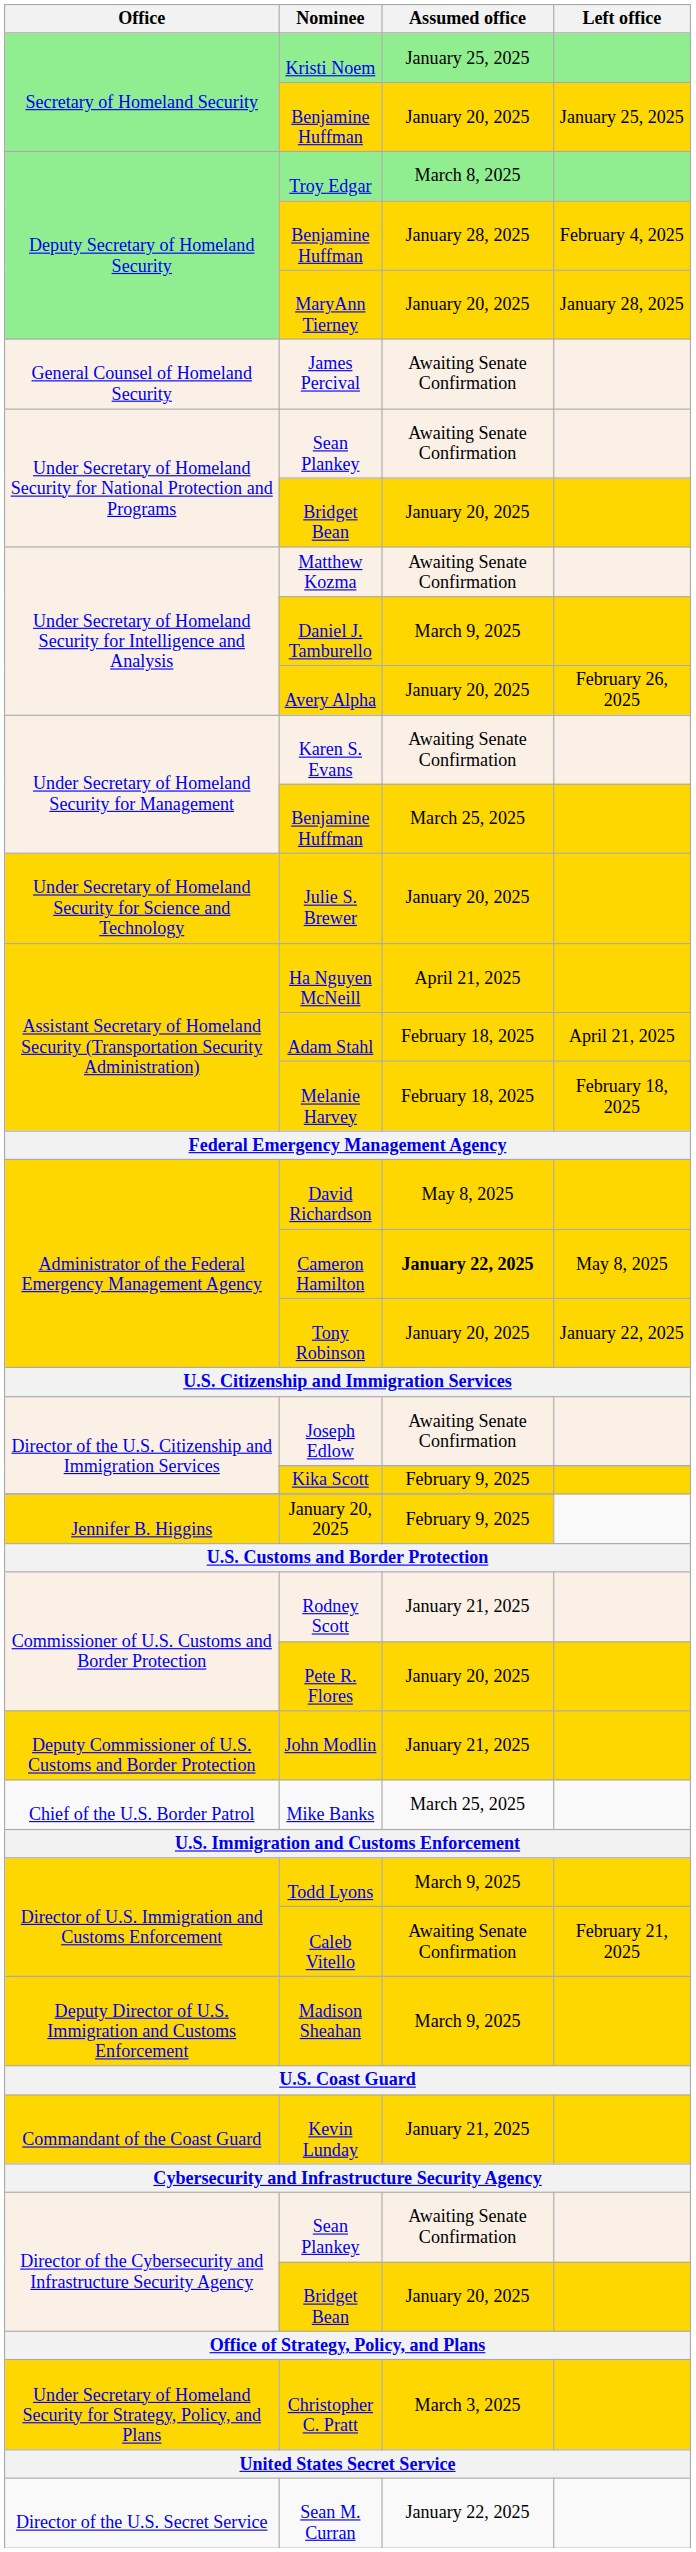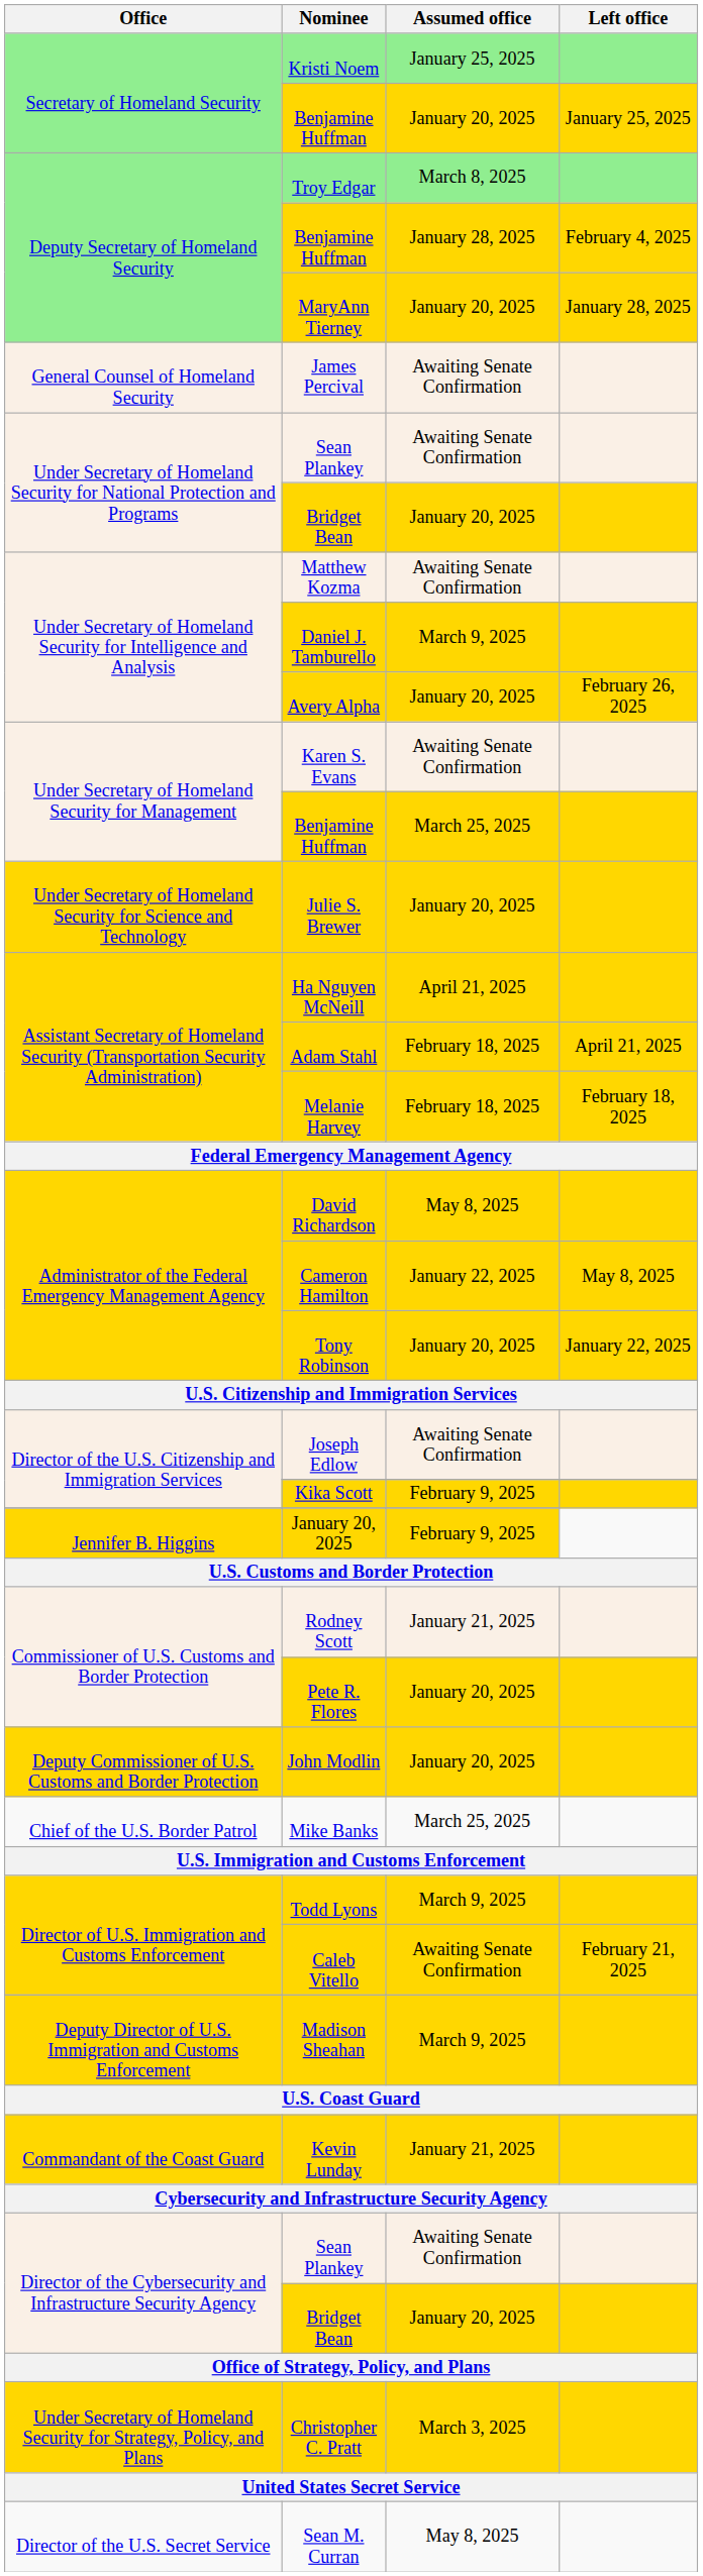 <table class="wikitable sortable" style="text-align:center">
 <tr>
 <th style="width:40%;">Office</th>
 <th style="width:15%;">Nominee</th>
 <th style="width:25%;" data-sort-="" type="date">Assumed office</th>
 <th style="width:20%;" data-sort-="" type="date">Left office</th>
 </tr>
 <tr style="background:lightgreen">
 <td rowspan="2"><br><a href='#'>Secretary of Homeland Security</a></td>
 <td><br><a href='#'>Kristi Noem</a></td>
 <td>January 25, 2025<br></td>
 <td></td>
 </tr>
 <tr style="background:gold">
 <td><br><a href='#'>Benjamine Huffman</a></td>
 <td>January 20, 2025</td>
 <td>January 25, 2025</td>
 </tr>
 <tr style="background:lightgreen">
 <td rowspan="3"><br><a href='#'>Deputy Secretary of Homeland Security</a></td>
 <td><br><a href='#'>Troy Edgar</a></td>
 <td>March 8, 2025<br></td>
 <td></td>
 </tr>
 <tr style="background:gold">
 <td><br><a href='#'>Benjamine Huffman</a></td>
 <td>January 28, 2025</td>
 <td>February 4, 2025</td>
 </tr>
 <tr style="background:gold">
 <td><br><a href='#'>MaryAnn Tierney</a></td>
 <td>January 20, 2025</td>
 <td>January 28, 2025</td>
 </tr>
 <tr style="background:linen">
 <td><br><a href='#'>General Counsel of Homeland Security</a></td>
 <td><a href='#'>James Percival</a></td>
 <td>Awaiting Senate Confirmation</td>
 <td></td>
 </tr>
 <tr style="background:linen">
 <td rowspan="2"><br><a href='#'>Under Secretary of Homeland Security for National Protection and Programs</a></td>
 <td><br><a href='#'>Sean Plankey</a></td>
 <td>Awaiting Senate Confirmation</td>
 <td></td>
 </tr>
 <tr style="background:gold">
 <td><br><a href='#'>Bridget Bean</a></td>
 <td>January 20, 2025</td>
 <td></td>
 </tr>
 <tr style="background:linen">
 <td rowspan="3"><br><a href='#'>Under Secretary of Homeland Security for Intelligence and Analysis</a></td>
 <td><a href='#'>Matthew Kozma</a></td>
 <td>Awaiting Senate Confirmation</td>
 <td></td>
 </tr>
 <tr style="background:gold">
 <td><br><a href='#'>Daniel J. Tamburello</a></td>
 <td>March 9, 2025</td>
 <td></td>
 </tr>
 <tr style="background:gold">
 <td><br><a href='#'>Avery Alpha</a></td>
 <td>January 20, 2025</td>
 <td>February 26, 2025</td>
 </tr>
 <tr style="background:linen">
 <td rowspan="2"><br><a href='#'>Under Secretary of Homeland Security for Management</a></td>
 <td><br><a href='#'>Karen S. Evans</a></td>
 <td>Awaiting Senate Confirmation</td>
 <td></td>
 </tr>
 <tr style="background:gold">
 <td><br><a href='#'>Benjamine Huffman</a></td>
 <td>March 25, 2025</td>
 <td></td>
 </tr>
 <tr style="background:gold">
 <td><br><a href='#'>Under Secretary of Homeland Security for Science and Technology</a></td>
 <td><br><a href='#'>Julie S. Brewer</a></td>
 <td>January 20, 2025</td>
 <td></td>
 </tr>
 <tr style="background:gold">
 <td rowspan="3"><br><a href='#'>Assistant Secretary of Homeland Security (Transportation Security Administration)</a></td>
 <td><br><a href='#'>Ha Nguyen McNeill</a></td>
 <td>April 21, 2025</td>
 <td></td>
 </tr>
 <tr style="background:gold">
 <td><br><a href='#'>Adam Stahl</a></td>
 <td>February 18, 2025</td>
 <td>April 21, 2025</td>
 </tr>
 <tr style="background:gold">
 <td><br><a href='#'>Melanie Harvey</a></td>
 <td>February 18, 2025</td>
 <td>February 18, 2025</td>
 </tr>
 <tr>
 <th colspan="4"><a href='#'>Federal Emergency Management Agency</a></th>
 </tr>
 <tr style="background:gold">
 <td rowspan="3"><br><a href='#'>Administrator of the Federal Emergency Management Agency</a></td>
 <td><br><a href='#'>David Richardson</a></td>
 <td>May 8, 2025</td>
 <td></td>
 </tr>
 <tr style="background:gold">
 <td><br><a href='#'>Cameron Hamilton</a></td>
-<td><strong>January 22, 2025</strong></td>
+<td>January 22, 2025</td>
 <td>May 8, 2025</td>
 </tr>
 <tr style="background:gold">
 <td><br><a href='#'>Tony Robinson</a></td>
 <td>January 20, 2025</td>
 <td>January 22, 2025</td>
 </tr>
 <tr>
 <th colspan="4"><a href='#'>U.S. Citizenship and Immigration Services</a></th>
 </tr>
 <tr style="background:linen">
 <td rowspan="3"><br><a href='#'>Director of the U.S. Citizenship and Immigration Services</a></td>
 <td><br><a href='#'>Joseph Edlow</a></td>
 <td>Awaiting Senate Confirmation</td>
 <td></td>
 </tr>
 <tr>
 </tr>
 <tr style="background:gold">
 <td><a href='#'>Kika Scott</a></td>
 <td>February 9, 2025</td>
 <td></td>
 </tr>
 <tr>
 </tr>
 <tr style="background:gold">
 <td><br><a href='#'>Jennifer B. Higgins</a></td>
 <td>January 20, 2025</td>
 <td>February 9, 2025</td>
 </tr>
 <tr>
 <th colspan="4"><a href='#'>U.S. Customs and Border Protection</a></th>
 </tr>
 <tr style="background:linen">
 <td rowspan="2"><br><a href='#'>Commissioner of U.S. Customs and Border Protection</a></td>
 <td><br><a href='#'>Rodney Scott</a></td>
 <td>January 21, 2025</td>
 <td></td>
 </tr>
 <tr style="background:gold">
 <td><br><a href='#'>Pete R. Flores</a></td>
 <td>January 20, 2025</td>
 <td></td>
 </tr>
 <tr style="background:gold">
 <td><br><a href='#'>Deputy Commissioner of U.S. Customs and Border Protection</a></td>
 <td><a href='#'>John Modlin</a></td>
-<td>January 21, 2025</td>
+<td>January 20, 2025</td>
 <td></td>
 </tr>
 <tr>
 <td><br><a href='#'>Chief of the U.S. Border Patrol</a></td>
 <td><br><a href='#'>Mike Banks</a></td>
 <td>March 25, 2025</td>
 <td></td>
 </tr>
 <tr>
 <th colspan="4"><a href='#'>U.S. Immigration and Customs Enforcement</a></th>
 </tr>
 <tr style="background:gold">
 <td rowspan="2"><br><a href='#'>Director of U.S. Immigration and Customs Enforcement</a></td>
 <td><br><a href='#'>Todd Lyons</a></td>
 <td>March 9, 2025</td>
 <td></td>
 </tr>
 <tr style="background:gold">
 <td><br><a href='#'>Caleb Vitello</a></td>
 <td>Awaiting Senate Confirmation</td>
 <td>February 21, 2025</td>
 </tr>
 <tr>
 </tr>
 <tr style="background:gold">
 <td><br><a href='#'>Deputy Director of U.S. Immigration and Customs Enforcement</a></td>
 <td><a href='#'>Madison Sheahan</a></td>
 <td>March 9, 2025</td>
 <td></td>
 </tr>
 <tr>
 <th colspan="4"><a href='#'>U.S. Coast Guard</a></th>
 </tr>
 <tr style="background:gold">
 <td><br><a href='#'>Commandant of the Coast Guard</a></td>
 <td><br><a href='#'>Kevin Lunday</a></td>
 <td>January 21, 2025</td>
 <td></td>
 </tr>
 <tr style="background:linen">
 <th colspan="4"><a href='#'>Cybersecurity and Infrastructure Security Agency</a></th>
 </tr>
 <tr style="background:linen">
 <td rowspan="2"><br><a href='#'>Director of the Cybersecurity and Infrastructure Security Agency</a></td>
 <td><br><a href='#'>Sean Plankey</a></td>
 <td>Awaiting Senate Confirmation</td>
 <td></td>
 </tr>
 <tr style="background:gold">
 <td><br><a href='#'>Bridget Bean</a></td>
 <td>January 20, 2025</td>
 <td></td>
 </tr>
 <tr>
 <th colspan="4"><a href='#'>Office of Strategy, Policy, and Plans</a></th>
 </tr>
 <tr style="background:gold">
 <td><br><a href='#'>Under Secretary of Homeland Security for Strategy, Policy, and Plans</a></td>
 <td><br><a href='#'>Christopher C. Pratt</a></td>
 <td>March 3, 2025</td>
 <td></td>
 </tr>
 <tr>
 <th colspan="4"><a href='#'>United States Secret Service</a></th>
 </tr>
 <tr>
 <td><br><a href='#'>Director of the U.S. Secret Service</a></td>
 <td><br><a href='#'>Sean M. Curran</a></td>
-<td>January 22, 2025</td>
+<td>May 8, 2025</td>
 <td></td>
 </tr>
 </table>
